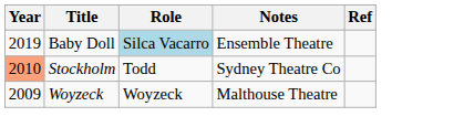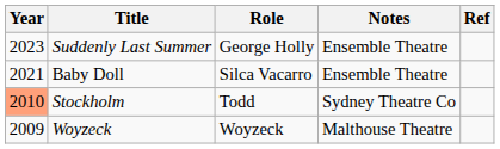 <table class="wikitable">
 <tr>
 <th>Year</th>
 <th>Title</th>
 <th>Role</th>
 <th>Notes</th>
 <th>Ref</th>
 </tr>
 <tr>
-<td>2019</td>
+<td>2023</td>
+<td><em>Suddenly Last Summer</em></td>
+<td>George Holly</td>
+<td>Ensemble Theatre</td>
+<td></td>
+</tr>
+<tr>
+<td>2021</td>
 <td>Baby Doll</td>
-<td style="background: lightblue;">Silca Vacarro</td>
+<td>Silca Vacarro</td>
 <td>Ensemble Theatre</td>
 <td></td>
 </tr>
 <tr>
 <td style="background: lightsalmon;">2010</td>
 <td><em>Stockholm</em></td>
 <td>Todd</td>
 <td>Sydney Theatre Co</td>
 <td></td>
 </tr>
 <tr>
 <td>2009</td>
 <td><em>Woyzeck</em></td>
 <td>Woyzeck</td>
 <td>Malthouse Theatre</td>
 <td></td>
 </tr>
 </table>
